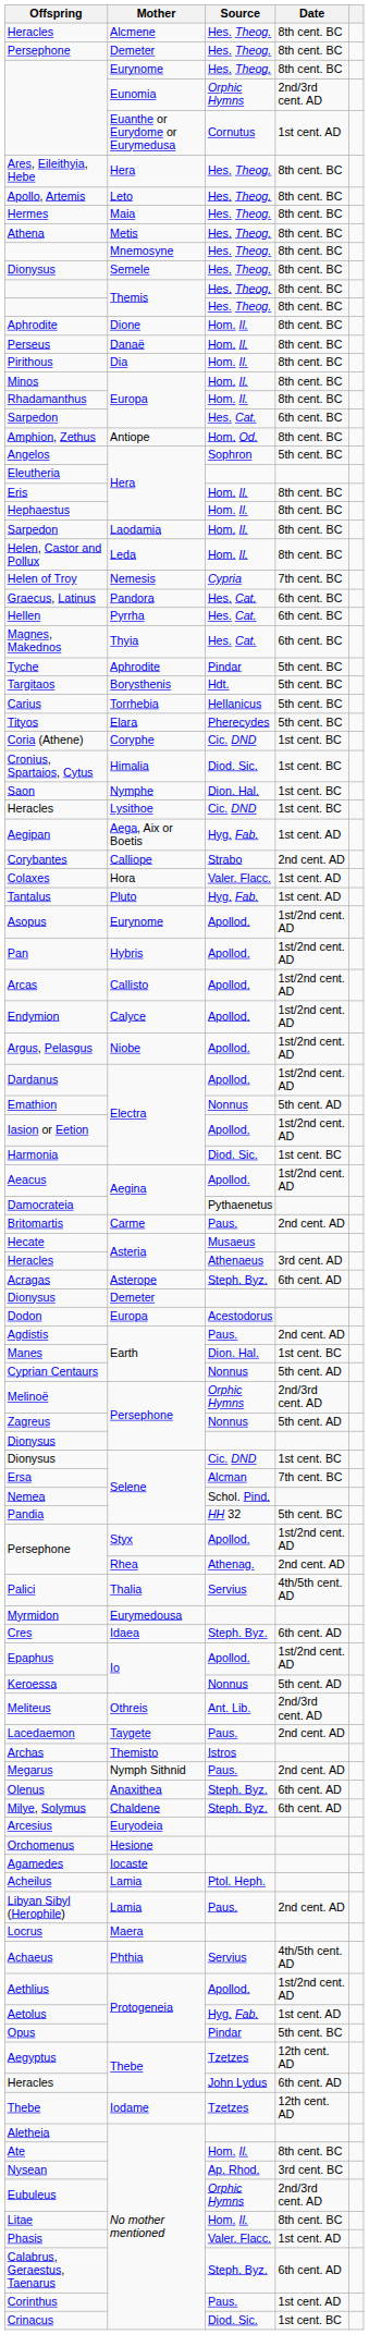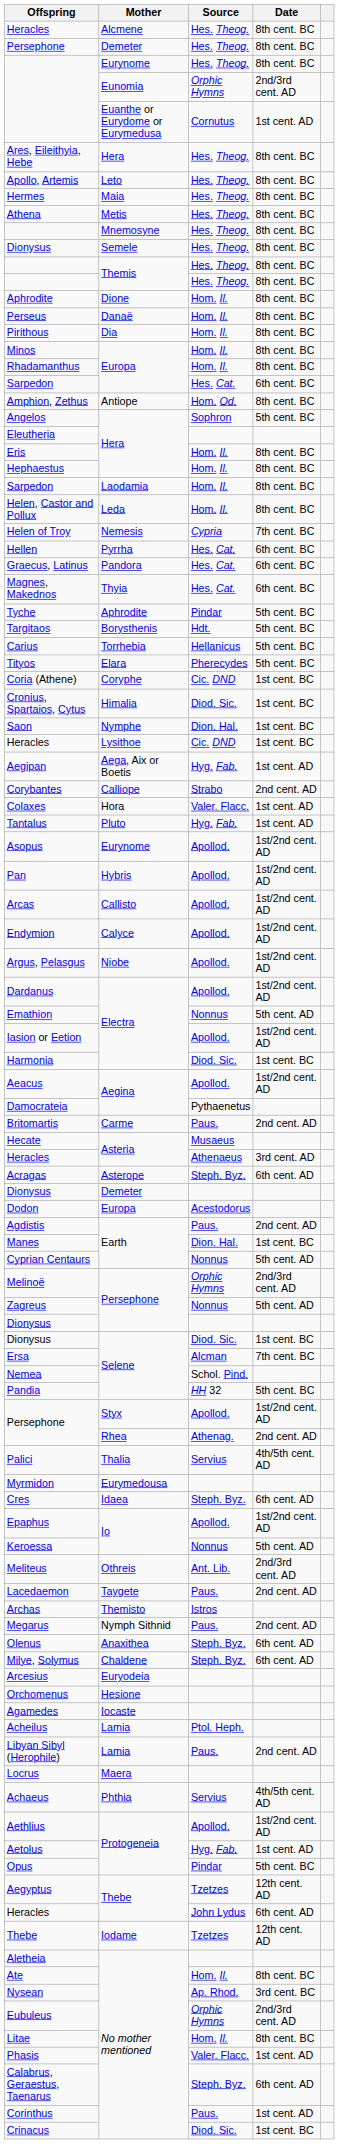 <table class="wikitable sortable mw-collapsible mw-collapsed">
 <tr>
 <th scope="col" style="width: 100pt;">Offspring</th>
 <th scope="col" style="width: 95pt;">Mother</th>
 <th scope="col" style="width: 55pt;">Source</th>
 <th scope="col" style="width: 70pt;">Date</th>
 <th class="unsortable" scope="col" style="width: 10pt;"></th>
 </tr>
 <tr>
 <td><a href='#'>Heracles</a></td>
 <td><a href='#'>Alcmene</a></td>
 <td><a href='#'>Hes.</a> <em><a href='#'>Theog.</a></em></td>
 <td data-sort-value=1>8th cent. BC</td>
 <td></td>
 </tr>
 <tr>
 <td><a href='#'>Persephone</a></td>
 <td><a href='#'>Demeter</a></td>
 <td><a href='#'>Hes.</a> <em><a href='#'>Theog.</a></em></td>
 <td data-sort-value=1>8th cent. BC</td>
 <td></td>
 </tr>
 <tr>
 <td rowspan=3></td>
 <td><a href='#'>Eurynome</a></td>
 <td><a href='#'>Hes.</a> <em><a href='#'>Theog.</a></em></td>
 <td data-sort-value=1>8th cent. BC</td>
 <td></td>
 </tr>
 <tr>
 <td><a href='#'>Eunomia</a></td>
 <td><em><a href='#'>Orphic Hymns</a></em></td>
 <td data-sort-value=20>2nd/3rd cent. AD</td>
 <td></td>
 </tr>
 <tr>
 <td><a href='#'>Euanthe</a> or <a href='#'>Eurydome</a> or <a href='#'>Eurymedusa</a></td>
 <td><a href='#'>Cornutus</a></td>
 <td data-sort-value=17>1st cent. AD</td>
 <td></td>
 </tr>
 <tr>
 <td><a href='#'>Ares</a>, <a href='#'>Eileithyia</a>, <a href='#'>Hebe</a></td>
 <td><a href='#'>Hera</a></td>
 <td><a href='#'>Hes.</a> <em><a href='#'>Theog.</a></em></td>
 <td data-sort-value=1>8th cent. BC</td>
 <td></td>
 </tr>
 <tr>
 <td><a href='#'>Apollo</a>, <a href='#'>Artemis</a></td>
 <td><a href='#'>Leto</a></td>
 <td><a href='#'>Hes.</a> <em><a href='#'>Theog.</a></em></td>
 <td data-sort-value=1>8th cent. BC</td>
 <td></td>
 </tr>
 <tr>
 <td><a href='#'>Hermes</a></td>
 <td><a href='#'>Maia</a></td>
 <td><a href='#'>Hes.</a> <em><a href='#'>Theog.</a></em></td>
 <td data-sort-value=1>8th cent. BC</td>
 <td></td>
 </tr>
 <tr>
 <td><a href='#'>Athena</a></td>
 <td><a href='#'>Metis</a></td>
 <td><a href='#'>Hes.</a> <em><a href='#'>Theog.</a></em></td>
 <td data-sort-value=1>8th cent. BC</td>
 <td></td>
 </tr>
 <tr>
 <td data-sort-value=Muses></td>
 <td><a href='#'>Mnemosyne</a></td>
 <td><a href='#'>Hes.</a> <em><a href='#'>Theog.</a></em></td>
 <td data-sort-value=1>8th cent. BC</td>
 <td></td>
 </tr>
 <tr>
 <td><a href='#'>Dionysus</a></td>
 <td><a href='#'>Semele</a></td>
 <td><a href='#'>Hes.</a> <em><a href='#'>Theog.</a></em></td>
 <td data-sort-value=1>8th cent. BC</td>
 <td></td>
 </tr>
 <tr>
 <td data-sort-value=Horae></td>
 <td rowspan=2><a href='#'>Themis</a></td>
 <td><a href='#'>Hes.</a> <em><a href='#'>Theog.</a></em></td>
 <td data-sort-value=1>8th cent. BC</td>
 <td></td>
 </tr>
 <tr>
 <td data-sort-value=Moirai></td>
 <td><a href='#'>Hes.</a> <em><a href='#'>Theog.</a></em></td>
 <td data-sort-value=1>8th cent. BC</td>
 <td></td>
 </tr>
 <tr>
 <td><a href='#'>Aphrodite</a></td>
 <td><a href='#'>Dione</a></td>
 <td><a href='#'>Hom.</a> <em><a href='#'>Il.</a></em></td>
 <td data-sort-value=1>8th cent. BC</td>
 <td></td>
 </tr>
 <tr>
 <td><a href='#'>Perseus</a></td>
 <td><a href='#'>Danaë</a></td>
 <td><a href='#'>Hom.</a> <em><a href='#'>Il.</a></em></td>
 <td data-sort-value=1>8th cent. BC</td>
 <td></td>
 </tr>
 <tr>
 <td><a href='#'>Pirithous</a></td>
 <td><a href='#'>Dia</a></td>
 <td><a href='#'>Hom.</a> <em><a href='#'>Il.</a></em></td>
 <td data-sort-value=17>8th cent. BC</td>
 <td></td>
 </tr>
 <tr>
 <td><a href='#'>Minos</a></td>
 <td rowspan=3><a href='#'>Europa</a></td>
 <td><a href='#'>Hom.</a> <em><a href='#'>Il.</a></em></td>
 <td data-sort-value=1>8th cent. BC</td>
 <td></td>
 </tr>
 <tr>
 <td><a href='#'>Rhadamanthus</a></td>
 <td><a href='#'>Hom.</a> <em><a href='#'>Il.</a></em></td>
 <td data-sort-value=1>8th cent. BC</td>
 <td></td>
 </tr>
 <tr>
 <td><a href='#'>Sarpedon</a></td>
 <td><a href='#'>Hes.</a> <em><a href='#'>Cat.</a></em></td>
 <td data-sort-value=5>6th cent. BC</td>
 <td></td>
 </tr>
 <tr>
 <td><a href='#'>Amphion</a>, <a href='#'>Zethus</a></td>
 <td>Antiope</td>
 <td><a href='#'>Hom.</a> <em><a href='#'>Od.</a></em></td>
 <td data-sort-value=1>8th cent. BC</td>
 <td></td>
 </tr>
 <tr>
 <td><a href='#'>Angelos</a></td>
 <td rowspan=4><a href='#'>Hera</a></td>
 <td><a href='#'>Sophron</a></td>
 <td data-sort-value=7>5th cent. BC</td>
 <td></td>
 </tr>
 <tr>
 <td><a href='#'>Eleutheria</a></td>
 <td></td>
 <td data-sort-value=50></td>
 <td></td>
 </tr>
 <tr>
 <td><a href='#'>Eris</a></td>
 <td><a href='#'>Hom.</a> <em><a href='#'>Il.</a></em></td>
 <td data-sort-value=1>8th cent. BC</td>
 <td></td>
 </tr>
 <tr>
 <td><a href='#'>Hephaestus</a></td>
 <td><a href='#'>Hom.</a> <em><a href='#'>Il.</a></em></td>
 <td data-sort-value=1>8th cent. BC</td>
 <td></td>
 </tr>
 <tr>
 <td><a href='#'>Sarpedon</a></td>
 <td><a href='#'>Laodamia</a></td>
 <td><a href='#'>Hom.</a> <em><a href='#'>Il.</a></em></td>
 <td data-sort-value=1>8th cent. BC</td>
 <td></td>
 </tr>
 <tr>
 <td><a href='#'>Helen</a>, <a href='#'>Castor and Pollux</a></td>
 <td><a href='#'>Leda</a></td>
 <td><a href='#'>Hom.</a> <em><a href='#'>Il.</a></em></td>
 <td data-sort-value=1>8th cent. BC</td>
 <td></td>
 </tr>
 <tr>
 <td><a href='#'>Helen of Troy</a></td>
 <td><a href='#'>Nemesis</a></td>
 <td><em><a href='#'>Cypria</a></em></td>
 <td data-sort-value=3>7th cent. BC</td>
 <td></td>
 </tr>
 <tr>
-<td><a href='#'>Graecus</a>, <a href='#'>Latinus</a></td>
-<td><a href='#'>Pandora</a></td>
+<td><a href='#'>Hellen</a></td>
+<td><a href='#'>Pyrrha</a></td>
 <td><a href='#'>Hes.</a> <em><a href='#'>Cat.</a></em></td>
 <td data-sort-value=5>6th cent. BC</td>
 <td></td>
 </tr>
 <tr>
-<td><a href='#'>Hellen</a></td>
-<td><a href='#'>Pyrrha</a></td>
+<td><a href='#'>Graecus</a>, <a href='#'>Latinus</a></td>
+<td><a href='#'>Pandora</a></td>
 <td><a href='#'>Hes.</a> <em><a href='#'>Cat.</a></em></td>
 <td data-sort-value=5>6th cent. BC</td>
 <td></td>
 </tr>
 <tr>
 <td><a href='#'>Magnes</a>, <a href='#'>Makednos</a></td>
 <td><a href='#'>Thyia</a></td>
 <td><a href='#'>Hes.</a> <em><a href='#'>Cat.</a></em></td>
 <td data-sort-value=5>6th cent. BC</td>
 <td></td>
 </tr>
 <tr>
 <td><a href='#'>Tyche</a></td>
 <td><a href='#'>Aphrodite</a></td>
 <td><a href='#'>Pindar</a></td>
 <td data-sort-value=7>5th cent. BC</td>
 <td></td>
 </tr>
 <tr>
 <td><a href='#'>Targitaos</a></td>
 <td><a href='#'>Borysthenis</a></td>
 <td><a href='#'>Hdt.</a></td>
 <td data-sort-value=7>5th cent. BC</td>
 <td></td>
 </tr>
 <tr>
 <td><a href='#'>Carius</a></td>
 <td><a href='#'>Torrhebia</a></td>
 <td><a href='#'>Hellanicus</a></td>
 <td data-sort-value=7>5th cent. BC</td>
 <td></td>
 </tr>
 <tr>
 <td><a href='#'>Tityos</a></td>
 <td><a href='#'>Elara</a></td>
 <td><a href='#'>Pherecydes</a></td>
 <td data-sort-value=7>5th cent. BC</td>
 <td></td>
 </tr>
 <tr>
 <td><a href='#'>Coria</a> (Athene)</td>
 <td><a href='#'>Coryphe</a></td>
 <td><a href='#'>Cic.</a> <em><a href='#'>DND</a></em></td>
 <td data-sort-value=15>1st cent. BC</td>
 <td></td>
 </tr>
 <tr>
 <td><a href='#'>Cronius</a>, <a href='#'>Spartaios</a>, <a href='#'>Cytus</a></td>
 <td><a href='#'>Himalia</a></td>
 <td><a href='#'>Diod. Sic.</a></td>
 <td data-sort-value=15>1st cent. BC</td>
 <td></td>
 </tr>
 <tr>
 <td><a href='#'>Saon</a></td>
 <td><a href='#'>Nymphe</a></td>
 <td><a href='#'>Dion. Hal.</a></td>
 <td data-sort-value=15>1st cent. BC</td>
 <td></td>
 </tr>
 <tr>
 <td>Heracles</td>
 <td><a href='#'>Lysithoe</a></td>
 <td><a href='#'>Cic.</a> <em><a href='#'>DND</a></em></td>
 <td data-sort-value=15>1st cent. BC</td>
 <td></td>
 </tr>
 <tr>
 <td><a href='#'>Aegipan</a></td>
 <td><a href='#'>Aega</a>, Aix or Boetis</td>
 <td><a href='#'>Hyg.</a> <em><a href='#'>Fab.</a></em></td>
 <td data-sort-value=17>1st cent. AD</td>
 <td></td>
 </tr>
 <tr>
 <td><a href='#'>Corybantes</a></td>
 <td><a href='#'>Calliope</a></td>
 <td><a href='#'>Strabo</a></td>
 <td data-sort-value=19>2nd cent. AD</td>
 <td></td>
 </tr>
 <tr>
 <td><a href='#'>Colaxes</a></td>
 <td>Hora</td>
 <td><a href='#'>Valer. Flacc.</a></td>
 <td data-sort-value=17>1st cent. AD</td>
 <td></td>
 </tr>
 <tr>
 <td><a href='#'>Tantalus</a></td>
 <td><a href='#'>Pluto</a></td>
 <td><a href='#'>Hyg.</a> <em><a href='#'>Fab.</a></em></td>
 <td data-sort-value=17>1st cent. AD</td>
 <td></td>
 </tr>
 <tr>
 <td><a href='#'>Asopus</a></td>
 <td><a href='#'>Eurynome</a></td>
 <td><a href='#'>Apollod.</a></td>
 <td data-sort-value=18>1st/2nd cent. AD</td>
 <td></td>
 </tr>
 <tr>
 <td><a href='#'>Pan</a></td>
 <td><a href='#'>Hybris</a></td>
 <td><a href='#'>Apollod.</a></td>
 <td data-sort-value=18>1st/2nd cent. AD</td>
 <td></td>
 </tr>
 <tr>
 <td><a href='#'>Arcas</a></td>
 <td><a href='#'>Callisto</a></td>
 <td><a href='#'>Apollod.</a></td>
 <td data-sort-value=18>1st/2nd cent. AD</td>
 <td></td>
 </tr>
 <tr>
 <td><a href='#'>Endymion</a></td>
 <td><a href='#'>Calyce</a></td>
 <td><a href='#'>Apollod.</a></td>
 <td data-sort-value=18>1st/2nd cent. AD</td>
 <td></td>
 </tr>
 <tr>
 <td><a href='#'>Argus</a>, <a href='#'>Pelasgus</a></td>
 <td><a href='#'>Niobe</a></td>
 <td><a href='#'>Apollod.</a></td>
 <td data-sort-value=18>1st/2nd cent. AD</td>
 <td></td>
 </tr>
 <tr>
 <td><a href='#'>Dardanus</a></td>
 <td rowspan=4><a href='#'>Electra</a></td>
 <td><a href='#'>Apollod.</a></td>
 <td data-sort-value=18>1st/2nd cent. AD</td>
 <td></td>
 </tr>
 <tr>
 <td><a href='#'>Emathion</a></td>
 <td><a href='#'>Nonnus</a></td>
 <td data-sort-value=21>5th cent. AD</td>
 <td></td>
 </tr>
 <tr>
 <td><a href='#'>Iasion</a> or <a href='#'>Eetion</a></td>
 <td><a href='#'>Apollod.</a></td>
 <td data-sort-value=18>1st/2nd cent. AD</td>
 <td></td>
 </tr>
 <tr>
 <td><a href='#'>Harmonia</a></td>
 <td><a href='#'>Diod. Sic.</a></td>
 <td data-sort-value=15>1st cent. BC</td>
 <td></td>
 </tr>
 <tr>
 <td><a href='#'>Aeacus</a></td>
 <td rowspan=2><a href='#'>Aegina</a></td>
 <td><a href='#'>Apollod.</a></td>
 <td data-sort-value=18>1st/2nd cent. AD</td>
 <td></td>
 </tr>
 <tr>
 <td><a href='#'>Damocrateia</a></td>
 <td>Pythaenetus</td>
 <td data-sort-value=50></td>
 <td></td>
 </tr>
 <tr>
 <td><a href='#'>Britomartis</a></td>
 <td><a href='#'>Carme</a></td>
 <td><a href='#'>Paus.</a></td>
 <td data-sort-value=19>2nd cent. AD</td>
 <td></td>
 </tr>
 <tr>
 <td><a href='#'>Hecate</a></td>
 <td rowspan=2><a href='#'>Asteria</a></td>
 <td><a href='#'>Musaeus</a></td>
 <td data-sort-value=50></td>
 <td></td>
 </tr>
 <tr>
 <td><a href='#'>Heracles</a></td>
 <td><a href='#'>Athenaeus</a></td>
 <td data-sort-value=21>3rd cent. AD</td>
 <td></td>
 </tr>
 <tr>
 <td><a href='#'>Acragas</a></td>
 <td><a href='#'>Asterope</a></td>
 <td><a href='#'>Steph. Byz.</a></td>
 <td data-sort-value=27>6th cent. AD</td>
 <td></td>
 </tr>
 <tr>
 <td><a href='#'>Dionysus</a></td>
 <td><a href='#'>Demeter</a></td>
 <td></td>
 <td data-sort-value=50></td>
 <td></td>
 </tr>
 <tr>
 <td><a href='#'>Dodon</a></td>
 <td><a href='#'>Europa</a></td>
 <td><a href='#'>Acestodorus</a></td>
 <td data-sort-value=50></td>
 <td></td>
 </tr>
 <tr>
 <td><a href='#'>Agdistis</a></td>
 <td rowspan=3>Earth</td>
 <td><a href='#'>Paus.</a></td>
 <td data-sort-value=19>2nd cent. AD</td>
 <td></td>
 </tr>
 <tr>
 <td><a href='#'>Manes</a></td>
 <td><a href='#'>Dion. Hal.</a></td>
 <td data-sort-value=15>1st cent. BC</td>
 <td></td>
 </tr>
 <tr>
 <td><a href='#'>Cyprian Centaurs</a></td>
 <td><a href='#'>Nonnus</a></td>
 <td data-sort-value=25>5th cent. AD</td>
 <td></td>
 </tr>
 <tr>
 <td><a href='#'>Melinoë</a></td>
 <td rowspan=3><a href='#'>Persephone</a></td>
 <td><em><a href='#'>Orphic Hymns</a></em></td>
 <td data-sort-value=20>2nd/3rd cent. AD</td>
 <td></td>
 </tr>
 <tr>
 <td><a href='#'>Zagreus</a></td>
 <td><a href='#'>Nonnus</a></td>
 <td data-sort-value=25>5th cent. AD</td>
 <td></td>
 </tr>
 <tr>
 <td><a href='#'>Dionysus</a></td>
 <td></td>
 <td data-sort-value=50></td>
 <td></td>
 </tr>
 <tr>
 <td>Dionysus</td>
 <td rowspan=4><a href='#'>Selene</a></td>
-<td><a href='#'>Cic.</a> <em><a href='#'>DND</a></em></td>
+<td><a href='#'>Diod. Sic.</a></td>
 <td data-sort-value=15>1st cent. BC</td>
 <td></td>
 </tr>
 <tr>
 <td><a href='#'>Ersa</a></td>
 <td><a href='#'>Alcman</a></td>
 <td data-sort-value=3>7th cent. BC</td>
 <td></td>
 </tr>
 <tr>
 <td><a href='#'>Nemea</a></td>
 <td>Schol. <a href='#'>Pind.</a></td>
 <td data-sort-value=50></td>
 <td></td>
 </tr>
 <tr>
 <td><a href='#'>Pandia</a></td>
 <td><em><a href='#'>HH</a></em> 32</td>
 <td data-sort-value=7>5th cent. BC</td>
 <td></td>
 </tr>
 <tr>
 <td rowspan="2">Persephone</td>
 <td><a href='#'>Styx</a></td>
 <td><a href='#'>Apollod.</a></td>
 <td data-sort-value=18>1st/2nd cent. AD</td>
 <td></td>
 </tr>
 <tr>
 <td><a href='#'>Rhea</a></td>
 <td><a href='#'>Athenag.</a></td>
 <td data-sort-value=19>2nd cent. AD</td>
 <td></td>
 </tr>
 <tr>
 <td><a href='#'>Palici</a></td>
 <td><a href='#'>Thalia</a></td>
 <td><a href='#'>Servius</a></td>
 <td data-sort-value=24>4th/5th cent. AD</td>
 <td></td>
 </tr>
 <tr>
 <td><a href='#'>Myrmidon</a></td>
 <td><a href='#'>Eurymedousa</a></td>
 <td></td>
 <td data-sort-value=50></td>
 <td></td>
 </tr>
 <tr>
 <td><a href='#'>Cres</a></td>
 <td><a href='#'>Idaea</a></td>
 <td><a href='#'>Steph. Byz.</a></td>
 <td data-sort-value=27>6th cent. AD</td>
 <td></td>
 </tr>
 <tr>
 <td><a href='#'>Epaphus</a></td>
 <td rowspan=2><a href='#'>Io</a></td>
 <td><a href='#'>Apollod.</a></td>
 <td data-sort-value=18>1st/2nd cent. AD</td>
 <td></td>
 </tr>
 <tr>
 <td><a href='#'>Keroessa</a></td>
 <td><a href='#'>Nonnus</a></td>
 <td data-sort-value=25>5th cent. AD</td>
 <td></td>
 </tr>
 <tr>
 <td><a href='#'>Meliteus</a></td>
 <td><a href='#'>Othreis</a></td>
 <td><a href='#'>Ant. Lib.</a></td>
 <td data-sort-value=20>2nd/3rd cent. AD</td>
 <td></td>
 </tr>
 <tr>
 <td><a href='#'>Lacedaemon</a></td>
 <td><a href='#'>Taygete</a></td>
 <td><a href='#'>Paus.</a></td>
 <td data-sort-value=19>2nd cent. AD</td>
 <td></td>
 </tr>
 <tr>
 <td><a href='#'>Archas</a></td>
 <td><a href='#'>Themisto</a></td>
 <td><a href='#'>Istros</a></td>
 <td data-sort-value=50></td>
 <td></td>
 </tr>
 <tr>
 <td><a href='#'>Megarus</a></td>
 <td>Nymph Sithnid</td>
 <td><a href='#'>Paus.</a></td>
 <td data-sort-value=19>2nd cent. AD</td>
 <td></td>
 </tr>
 <tr>
 <td><a href='#'>Olenus</a></td>
 <td><a href='#'>Anaxithea</a></td>
 <td><a href='#'>Steph. Byz.</a></td>
 <td data-sort-value=27>6th cent. AD</td>
 <td></td>
 </tr>
 <tr>
 <td><a href='#'>Milye</a>, <a href='#'>Solymus</a></td>
 <td><a href='#'>Chaldene</a></td>
 <td><a href='#'>Steph. Byz.</a></td>
 <td data-sort-value=27>6th cent. AD</td>
 <td></td>
 </tr>
 <tr>
 <td><a href='#'>Arcesius</a></td>
 <td><a href='#'>Euryodeia</a></td>
 <td></td>
 <td data-sort-value=50></td>
 <td></td>
 </tr>
 <tr>
 <td><a href='#'>Orchomenus</a></td>
 <td><a href='#'>Hesione</a></td>
 <td></td>
 <td data-sort-value=50></td>
 <td></td>
 </tr>
 <tr>
 <td><a href='#'>Agamedes</a></td>
 <td><a href='#'>Iocaste</a></td>
 <td></td>
 <td data-sort-value=50></td>
 <td></td>
 </tr>
 <tr>
 <td><a href='#'>Acheilus</a></td>
 <td><a href='#'>Lamia</a></td>
 <td><a href='#'>Ptol. Heph.</a></td>
 <td data-sort-value=50></td>
 <td></td>
 </tr>
 <tr>
 <td><a href='#'>Libyan Sibyl</a> (<a href='#'>Herophile</a>)</td>
 <td><a href='#'>Lamia</a></td>
 <td><a href='#'>Paus.</a></td>
 <td data-sort-value=19>2nd cent. AD</td>
 <td></td>
 </tr>
 <tr>
 <td><a href='#'>Locrus</a></td>
 <td><a href='#'>Maera</a></td>
 <td></td>
 <td data-sort-value=50></td>
 <td></td>
 </tr>
 <tr>
 <td><a href='#'>Achaeus</a></td>
 <td><a href='#'>Phthia</a></td>
 <td><a href='#'>Servius</a></td>
 <td data-sort-value=24>4th/5th cent. AD</td>
 <td></td>
 </tr>
 <tr>
 <td><a href='#'>Aethlius</a></td>
 <td rowspan=3><a href='#'>Protogeneia</a></td>
 <td><a href='#'>Apollod.</a></td>
 <td data-sort-value=18>1st/2nd cent. AD</td>
 <td></td>
 </tr>
 <tr>
 <td><a href='#'>Aetolus</a></td>
 <td><a href='#'>Hyg.</a> <em><a href='#'>Fab.</a></em></td>
 <td data-sort-value=17>1st cent. AD</td>
 <td></td>
 </tr>
 <tr>
 <td><a href='#'>Opus</a></td>
 <td><a href='#'>Pindar</a></td>
 <td data-sort-value=7>5th cent. BC</td>
 <td></td>
 </tr>
 <tr>
 <td><a href='#'>Aegyptus</a></td>
 <td rowspan=2><a href='#'>Thebe</a></td>
 <td><a href='#'>Tzetzes</a></td>
 <td data-sort-value=39>12th cent. AD</td>
 <td></td>
 </tr>
 <tr>
 <td>Heracles</td>
 <td><a href='#'>John Lydus</a></td>
 <td data-sort-value=27>6th cent. AD</td>
 <td></td>
 </tr>
 <tr>
 <td><a href='#'>Thebe</a></td>
 <td><a href='#'>Iodame</a></td>
 <td><a href='#'>Tzetzes</a></td>
 <td data-sort-value=39>12th cent. AD</td>
 <td></td>
 </tr>
 <tr>
 <td><a href='#'>Aletheia</a></td>
 <td rowspan=9><em>No mother mentioned</em></td>
 <td></td>
 <td data-sort-value=50></td>
 <td></td>
 </tr>
 <tr>
 <td><a href='#'>Ate</a></td>
 <td><a href='#'>Hom.</a> <em><a href='#'>Il.</a></em></td>
 <td data-sort-value=1>8th cent. BC</td>
 <td></td>
 </tr>
 <tr>
 <td><a href='#'>Nysean</a></td>
 <td><a href='#'>Ap. Rhod.</a></td>
 <td data-sort-value=11>3rd cent. BC</td>
 <td></td>
 </tr>
 <tr>
 <td><a href='#'>Eubuleus</a></td>
 <td><em><a href='#'>Orphic Hymns</a></em></td>
 <td data-sort-value=20>2nd/3rd cent. AD</td>
 <td></td>
 </tr>
 <tr>
 <td><a href='#'>Litae</a></td>
 <td><a href='#'>Hom.</a> <em><a href='#'>Il.</a></em></td>
 <td data-sort-value=1>8th cent. BC</td>
 <td></td>
 </tr>
 <tr>
 <td><a href='#'>Phasis</a></td>
 <td><a href='#'>Valer. Flacc.</a></td>
 <td data-sort-value=17>1st cent. AD</td>
 <td></td>
 </tr>
 <tr>
 <td><a href='#'>Calabrus</a>, <a href='#'>Geraestus</a>, <a href='#'>Taenarus</a></td>
 <td><a href='#'>Steph. Byz.</a></td>
 <td data-sort-value=27>6th cent. AD</td>
 <td></td>
 </tr>
 <tr>
 <td><a href='#'>Corinthus</a></td>
 <td><a href='#'>Paus.</a></td>
 <td data-sort-value=17>1st cent. AD</td>
 <td></td>
 </tr>
 <tr>
 <td><a href='#'>Crinacus</a></td>
 <td><a href='#'>Diod. Sic.</a></td>
 <td data-sort-value=15>1st cent. BC</td>
 <td></td>
 </tr>
 </table>
